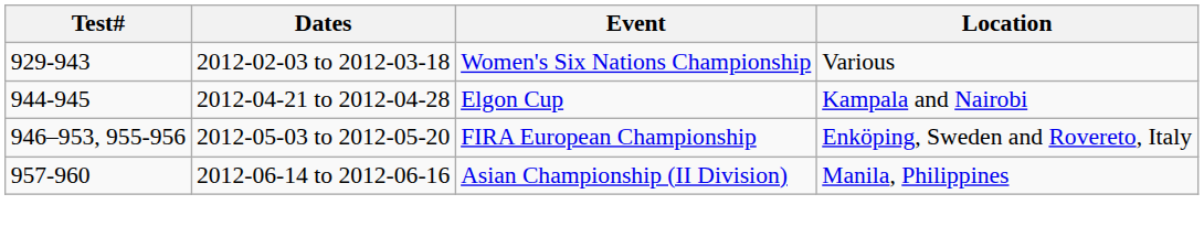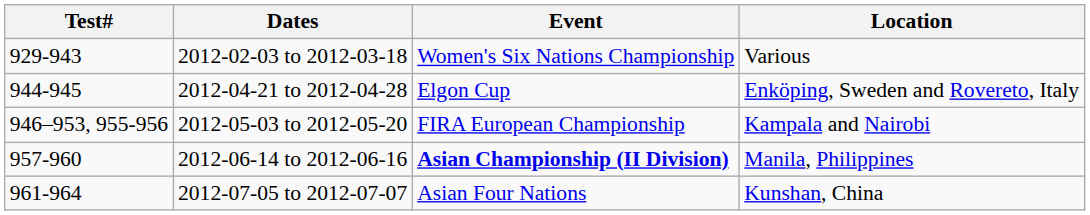 <table class="wikitable">
 <tr>
 <th>Test#</th>
 <th>Dates</th>
 <th>Event</th>
 <th>Location</th>
 </tr>
 <tr>
 <td>929-943</td>
 <td>2012-02-03 to 2012-03-18</td>
 <td><a href='#'>Women's Six Nations Championship</a></td>
 <td>Various</td>
 </tr>
 <tr>
 <td>944-945</td>
 <td>2012-04-21 to 2012-04-28</td>
 <td><a href='#'>Elgon Cup</a></td>
-<td><a href='#'>Kampala</a> and <a href='#'>Nairobi</a></td>
+<td><a href='#'>Enköping</a>, Sweden and <a href='#'>Rovereto</a>, Italy</td>
 </tr>
 <tr>
 <td>946–953, 955-956</td>
 <td>2012-05-03 to 2012-05-20</td>
 <td><a href='#'>FIRA European Championship</a></td>
-<td><a href='#'>Enköping</a>, Sweden and <a href='#'>Rovereto</a>, Italy</td>
+<td><a href='#'>Kampala</a> and <a href='#'>Nairobi</a></td>
 </tr>
 <tr>
 <td>957-960</td>
 <td>2012-06-14 to 2012-06-16</td>
-<td><a href='#'>Asian Championship (II Division)</a></td>
+<td><strong><a href='#'>Asian Championship (II Division)</a></strong></td>
 <td><a href='#'>Manila</a>, <a href='#'>Philippines</a></td>
 </tr>
+<tr>
+<td>961-964</td>
+<td>2012-07-05 to 2012-07-07</td>
+<td><a href='#'>Asian Four Nations</a></td>
+<td><a href='#'>Kunshan</a>, China</td>
+</tr>
 </table>
